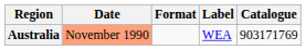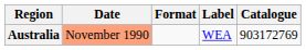 <table class="wikitable plainrowheaders">
 <tr>
 <th scope="col">Region</th>
 <th scope="col">Date</th>
 <th scope="col">Format</th>
 <th scope="col">Label</th>
 <th scope="col">Catalogue</th>
 </tr>
 <tr>
 <th>Australia</th>
 <td style="background: lightsalmon;">November 1990</td>
 <td></td>
 <td><a href='#'>WEA</a></td>
-<td>903171769</td>
+<td>903172769</td>
 </tr>
 </table>
